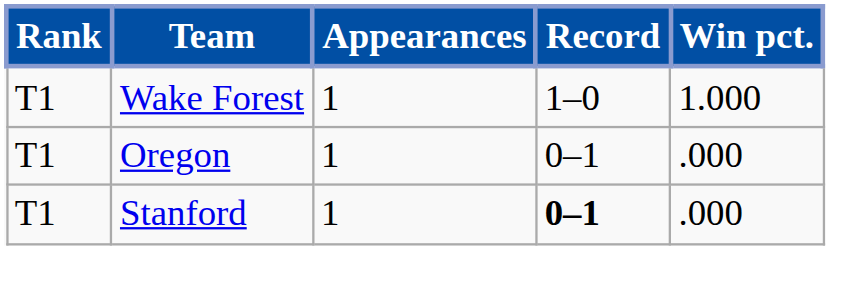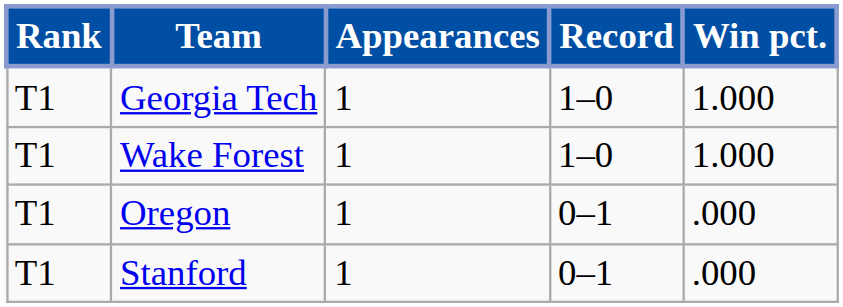 <table class="wikitable">
 <tr>
 <th style = "background:#014FA4; color:#FFFFFF; border: 2px solid #8A9BCF">Rank</th>
 <th style = "background:#014FA4; color:#FFFFFF; border: 2px solid #8A9BCF">Team</th>
 <th style = "background:#014FA4; color:#FFFFFF; border: 2px solid #8A9BCF">Appearances</th>
 <th style = "background:#014FA4; color:#FFFFFF; border: 2px solid #8A9BCF">Record</th>
 <th style = "background:#014FA4; color:#FFFFFF; border: 2px solid #8A9BCF">Win pct.</th>
+</tr>
+<tr>
+<td>T1</td>
+<td><a href='#'>Georgia Tech</a></td>
+<td>1</td>
+<td>1–0</td>
+<td>1.000</td>
 </tr>
 <tr>
 <td>T1</td>
 <td><a href='#'>Wake Forest</a></td>
 <td>1</td>
 <td>1–0</td>
 <td>1.000</td>
 </tr>
 <tr>
 <td>T1</td>
 <td><a href='#'>Oregon</a></td>
 <td>1</td>
 <td>0–1</td>
 <td>.000</td>
 </tr>
 <tr>
 <td>T1</td>
 <td><a href='#'>Stanford</a></td>
 <td>1</td>
-<td><strong>0–1</strong></td>
+<td>0–1</td>
 <td>.000</td>
 </tr>
 </table>
